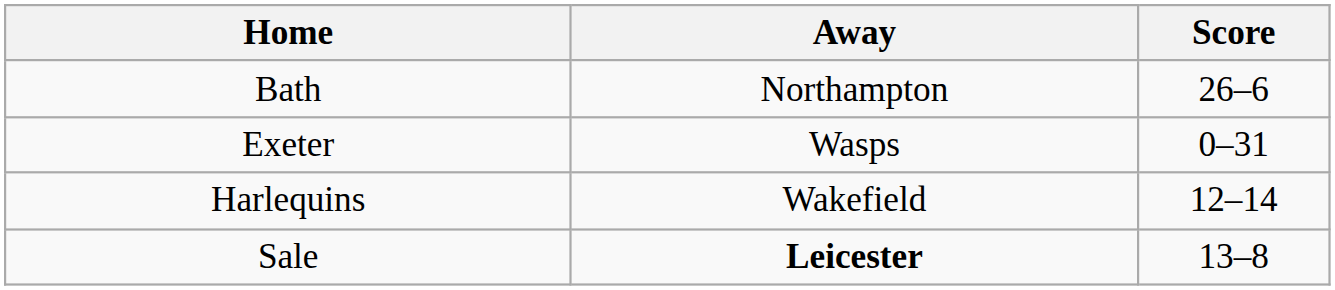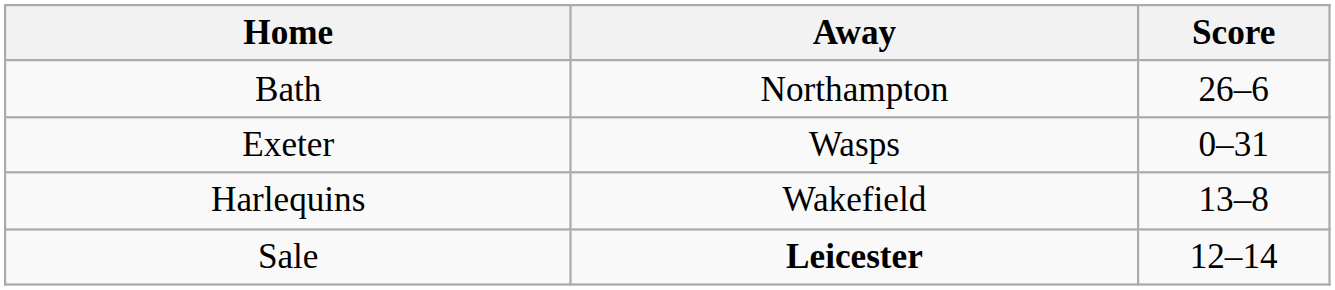 <table class="wikitable" style="text-align: center">
 <tr>
 <th width=250>Home</th>
 <th width=250>Away</th>
 <th width=80>Score</th>
 </tr>
 <tr>
 <td>Bath</td>
 <td>Northampton</td>
 <td>26–6</td>
 </tr>
 <tr>
 <td>Exeter</td>
 <td>Wasps</td>
 <td>0–31</td>
 </tr>
 <tr>
 <td>Harlequins</td>
 <td>Wakefield</td>
-<td>12–14</td>
+<td>13–8</td>
 </tr>
 <tr>
 <td>Sale</td>
 <td><strong>Leicester</strong></td>
-<td>13–8</td>
+<td>12–14</td>
 </tr>
 </table>
